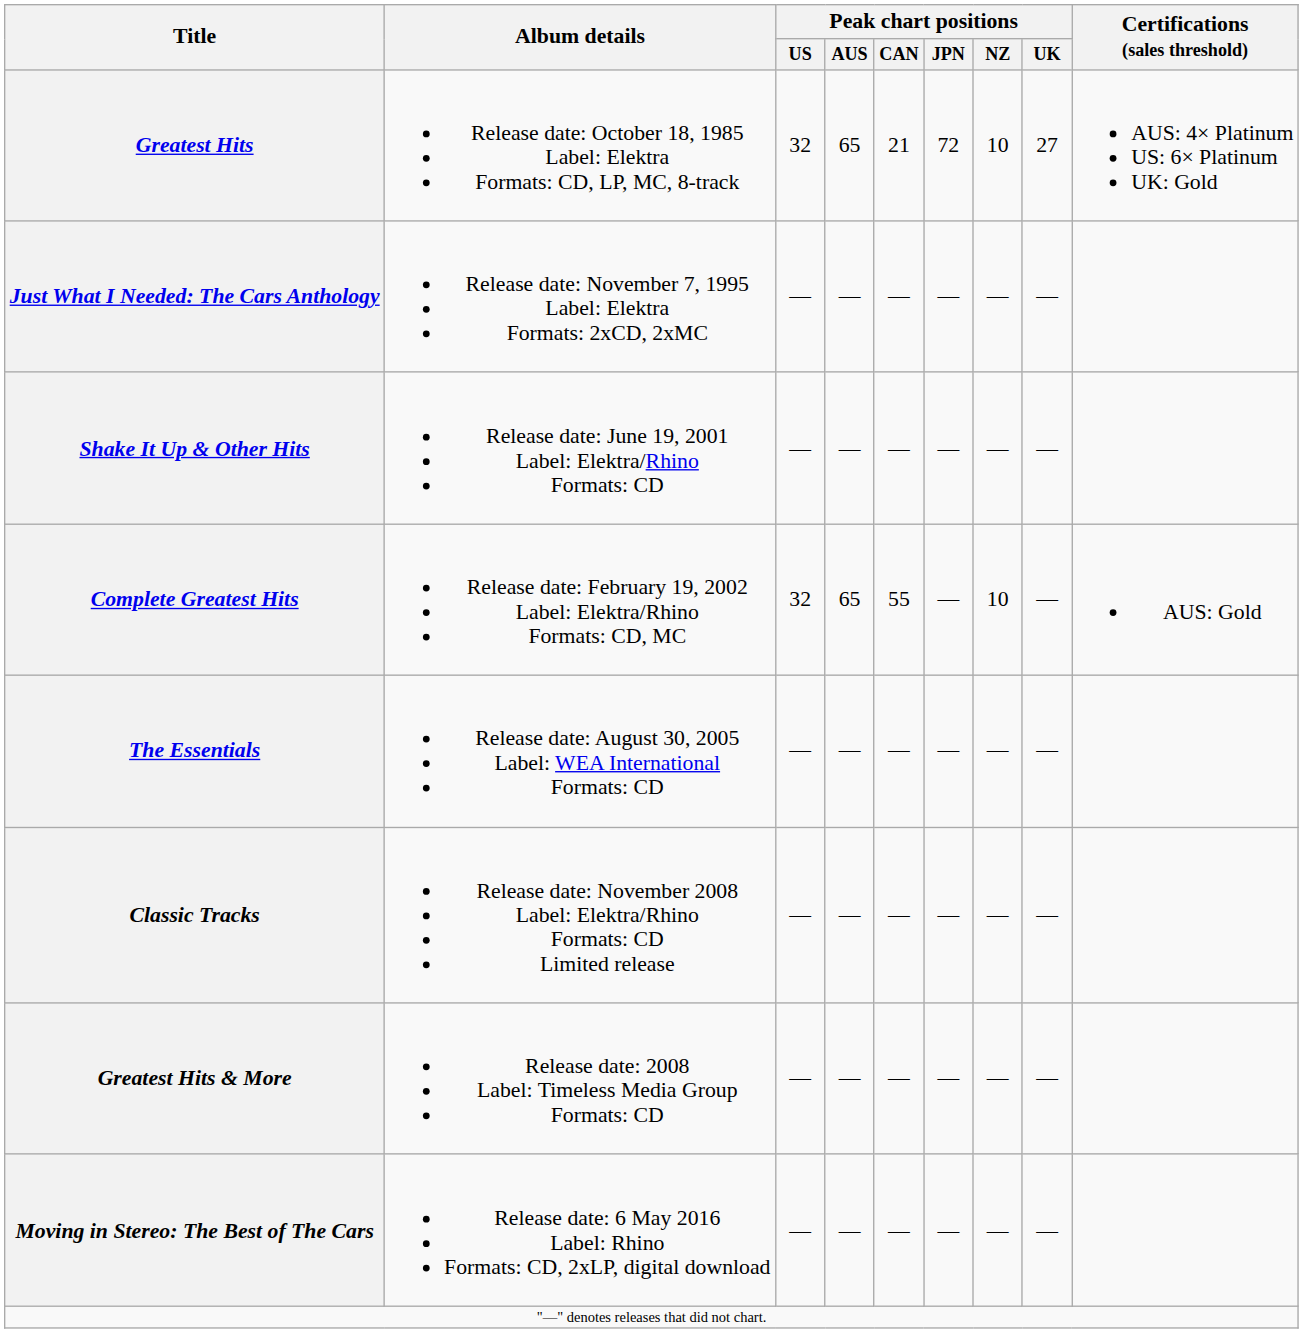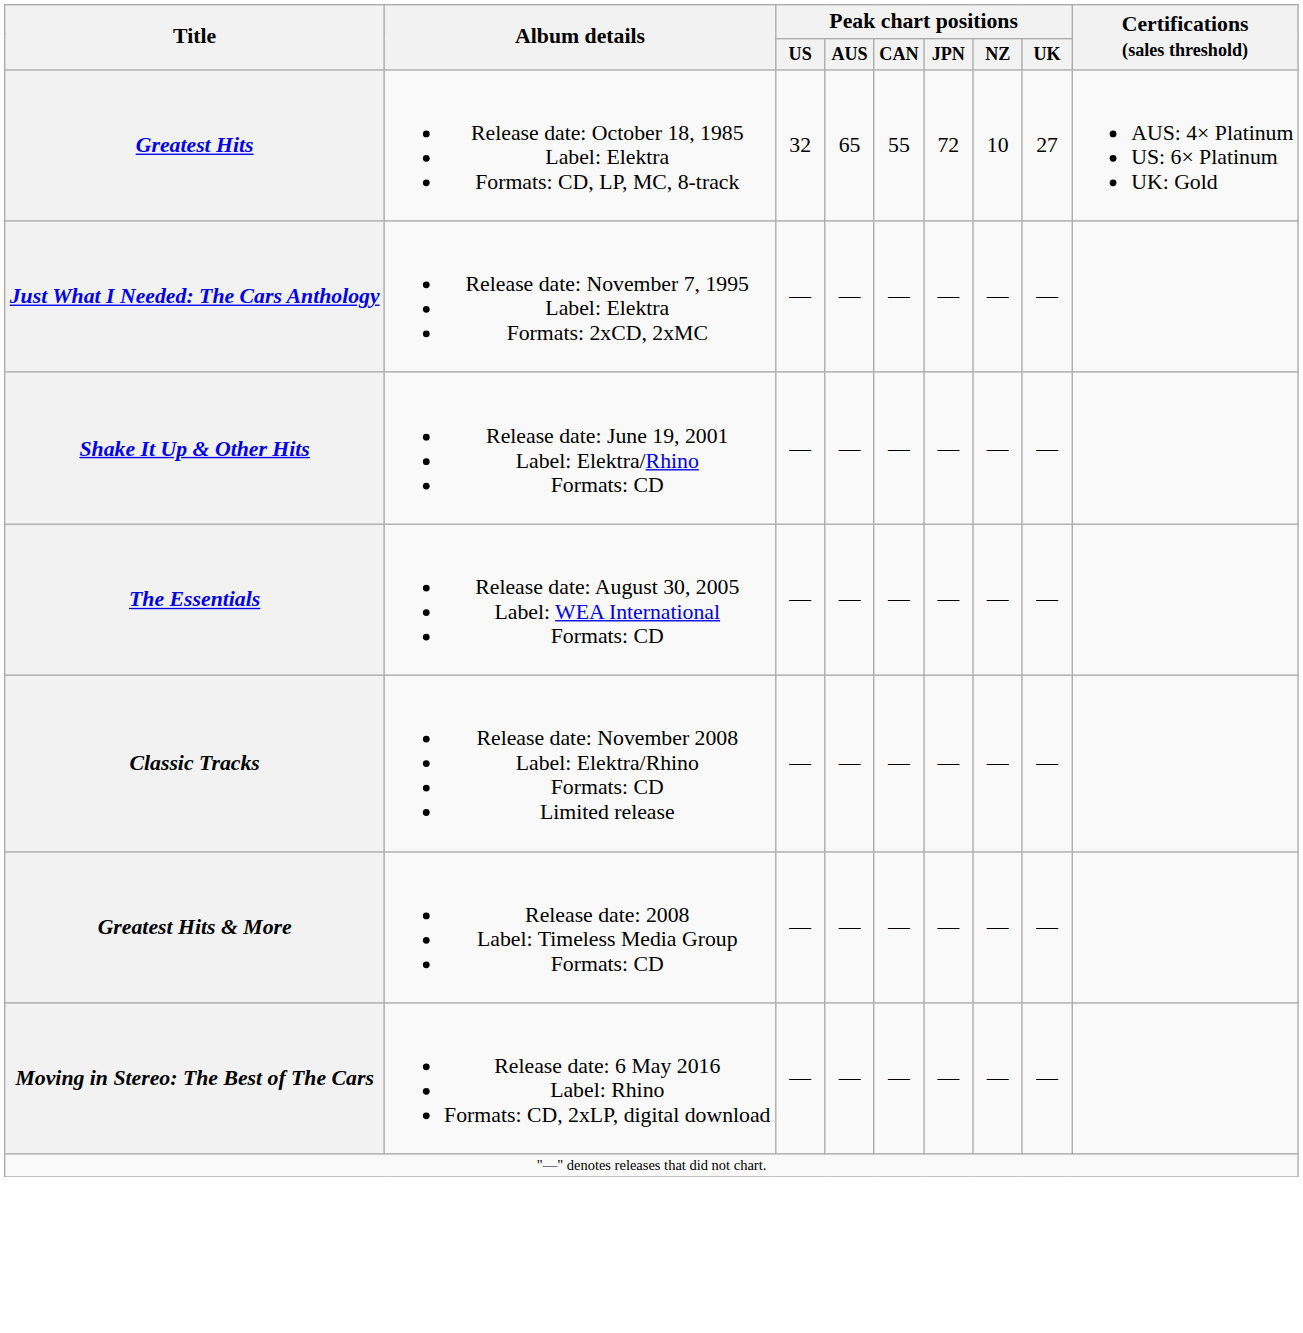 <table class="wikitable plainrowheaders" style="text-align:center;">
 <tr>
 <th scope="col" rowspan="2">Title</th>
 <th scope="col" rowspan="2">Album details</th>
 <th colspan="6" scope="col">Peak chart positions</th>
 <th scope="col" rowspan="2">Certifications<br><small>(sales threshold)</small></th>
 </tr>
 <tr style="font-size:smaller;">
 <th style="width:30px;">US<br></th>
 <th style="width:30px;">AUS<br></th>
 <th style="width:30px;">CAN<br></th>
 <th style="width:30px;">JPN<br></th>
 <th style="width:30px;">NZ<br></th>
 <th style="width:30px;">UK<br></th>
 </tr>
 <tr>
 <th scope="row"><em><a href='#'>Greatest Hits</a></em></th>
 <td><br><ul><li>Release date: October 18, 1985</li><li>Label: Elektra</li><li>Formats: CD, LP, MC, 8-track</li></ul></td>
 <td>32</td>
 <td>65</td>
-<td>21</td>
+<td>55</td>
 <td>72</td>
 <td>10</td>
 <td>27</td>
 <td style="text-align:left;"><br><ul><li>AUS: 4× Platinum</li><li>US: 6× Platinum</li><li>UK: Gold</li></ul></td>
 </tr>
 <tr>
 <th scope="row"><em><a href='#'>Just What I Needed: The Cars Anthology</a></em></th>
 <td><br><ul><li>Release date: November 7, 1995</li><li>Label: Elektra</li><li>Formats: 2xCD, 2xMC</li></ul></td>
 <td>—</td>
 <td>—</td>
 <td>—</td>
 <td>—</td>
 <td>—</td>
 <td>—</td>
 <td></td>
 </tr>
 <tr>
 <th scope="row"><em><a href='#'>Shake It Up & Other Hits</a></em></th>
 <td><br><ul><li>Release date: June 19, 2001</li><li>Label: Elektra/<a href='#'>Rhino</a></li><li>Formats: CD</li></ul></td>
 <td>—</td>
 <td>—</td>
 <td>—</td>
 <td>—</td>
 <td>—</td>
 <td>—</td>
 <td></td>
-</tr>
-<tr>
-<th scope="row"><em><a href='#'>Complete Greatest Hits</a></em></th>
-<td><br><ul><li>Release date: February 19, 2002</li><li>Label: Elektra/Rhino</li><li>Formats: CD, MC</li></ul></td>
-<td>32</td>
-<td>65</td>
-<td>55</td>
-<td>—</td>
-<td>10</td>
-<td>—</td>
-<td><br><ul><li>AUS: Gold</li></ul></td>
 </tr>
 <tr>
 <th scope="row"><em><a href='#'>The Essentials</a></em></th>
 <td><br><ul><li>Release date: August 30, 2005</li><li>Label: <a href='#'>WEA International</a></li><li>Formats: CD</li></ul></td>
 <td>—</td>
 <td>—</td>
 <td>—</td>
 <td>—</td>
 <td>—</td>
 <td>—</td>
 <td></td>
 </tr>
 <tr>
 <th scope="row"><em>Classic Tracks</em></th>
 <td><br><ul><li>Release date: November 2008</li><li>Label: Elektra/Rhino</li><li>Formats: CD</li><li>Limited release</li></ul></td>
 <td>—</td>
 <td>—</td>
 <td>—</td>
 <td>—</td>
 <td>—</td>
 <td>—</td>
 <td></td>
 </tr>
 <tr>
 <th scope="row"><em>Greatest Hits & More</em></th>
 <td><br><ul><li>Release date: 2008</li><li>Label: Timeless Media Group</li><li>Formats: CD</li></ul></td>
 <td>—</td>
 <td>—</td>
 <td>—</td>
 <td>—</td>
 <td>—</td>
 <td>—</td>
 <td></td>
 </tr>
 <tr>
 <th scope="row"><em>Moving in Stereo: The Best of The Cars</em></th>
 <td><br><ul><li>Release date: 6 May 2016</li><li>Label: Rhino</li><li>Formats: CD, 2xLP, digital download</li></ul></td>
 <td>—</td>
 <td>—</td>
 <td>—</td>
 <td>—</td>
 <td>—</td>
 <td>—</td>
 <td></td>
 </tr>
 <tr>
 <td colspan="9" style="font-size:8pt">"—" denotes releases that did not chart.</td>
 </tr>
 </table>
